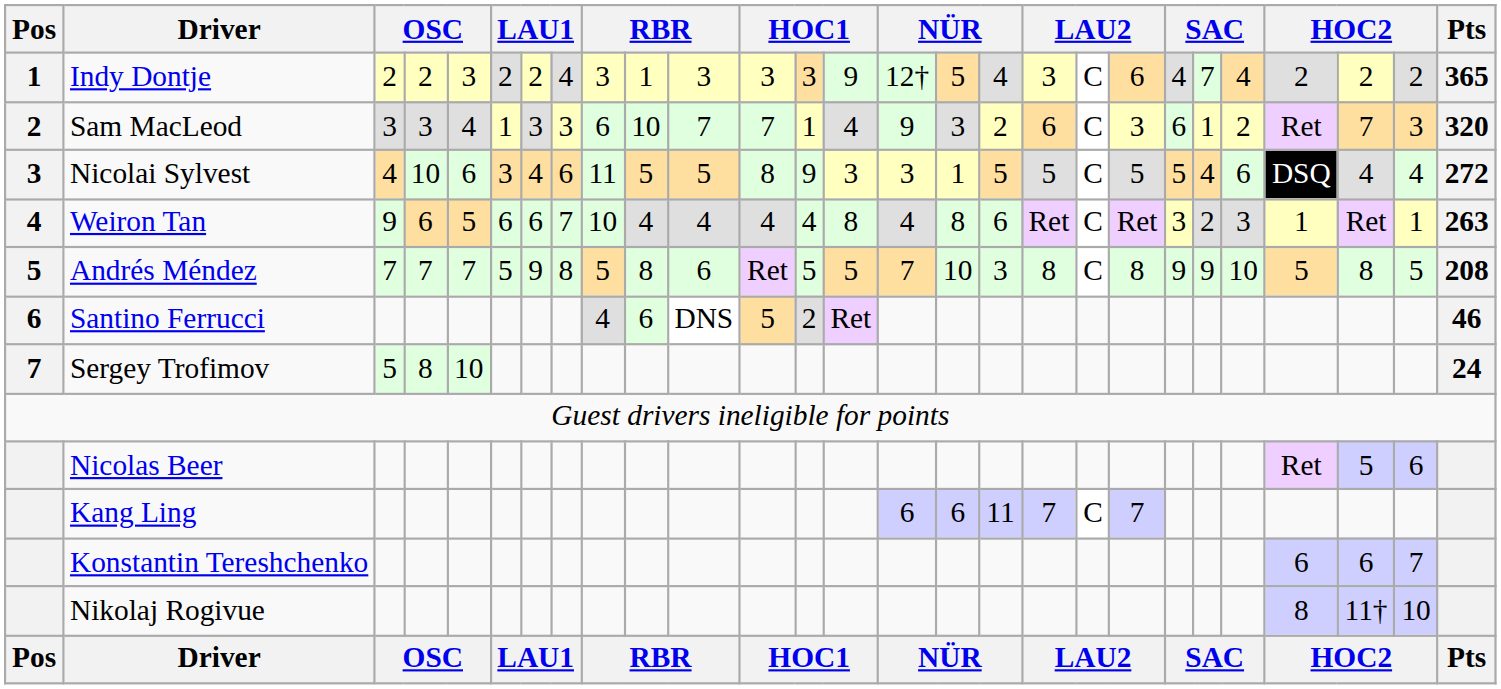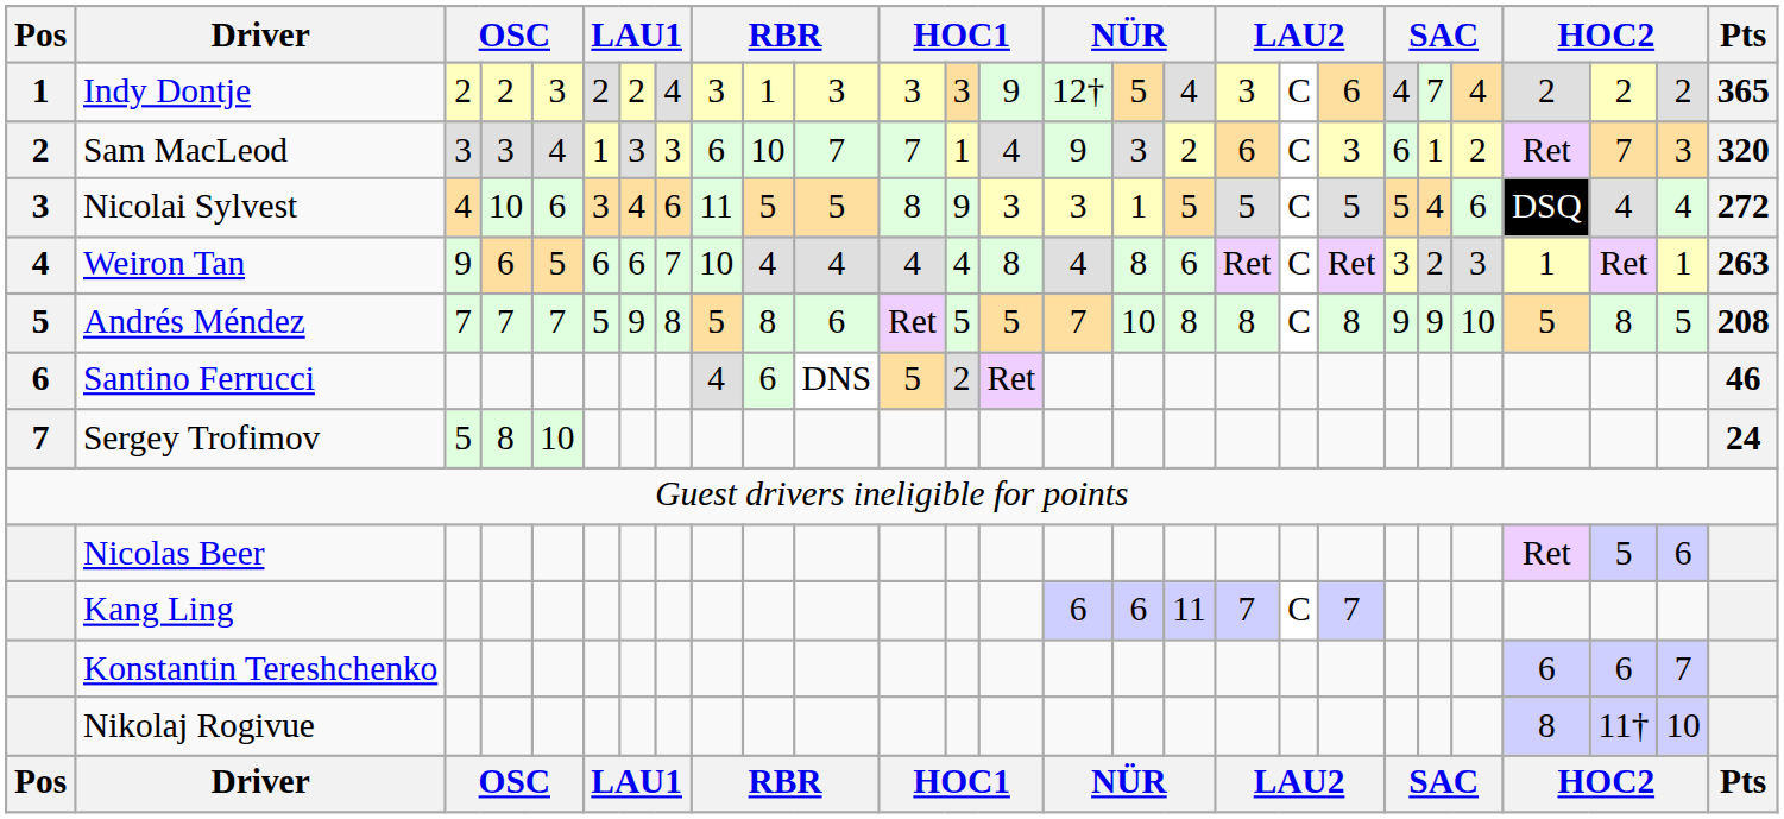 <table align=left| class="wikitable" style="font-size: 85%; text-align: center">
 <tr valign="top">
 <th valign=middle>Pos</th>
 <th valign=middle>Driver</th>
 <th colspan=3><a href='#'>OSC</a></th>
 <th colspan=3><a href='#'>LAU1</a></th>
 <th colspan=3><a href='#'>RBR</a></th>
 <th colspan=3><a href='#'>HOC1</a></th>
 <th colspan=3><a href='#'>NÜR</a></th>
 <th colspan=3><a href='#'>LAU2</a></th>
 <th colspan=3><a href='#'>SAC</a></th>
 <th colspan=3><a href='#'>HOC2</a></th>
 <th valign="middle">Pts</th>
 </tr>
 <tr>
 <th>1</th>
 <td align=left> <a href='#'>Indy Dontje</a></td>
 <td style="background:#FFFFBF;">2</td>
 <td style="background:#FFFFBF;">2</td>
 <td style="background:#FFFFBF;">3</td>
 <td style="background:#DFDFDF;">2</td>
 <td style="background:#FFFFBF;">2</td>
 <td style="background:#DFDFDF;">4</td>
 <td style="background:#FFFFBF;">3</td>
 <td style="background:#FFFFBF;">1</td>
 <td style="background:#FFFFBF;">3</td>
 <td style="background:#FFFFBF;">3</td>
 <td style="background:#FFDF9F;">3</td>
 <td style="background:#DFFFDF;">9</td>
 <td style="background:#DFFFDF;">12†</td>
 <td style="background:#FFDF9F;">5</td>
 <td style="background:#DFDFDF;">4</td>
 <td style="background:#FFFFBF;">3</td>
 <td style="background:#FFFFFF;">C</td>
 <td style="background:#FFDF9F;">6</td>
 <td style="background:#DFDFDF;">4</td>
 <td style="background:#DFFFDF;">7</td>
 <td style="background:#FFDF9F;">4</td>
 <td style="background:#DFDFDF;">2</td>
 <td style="background:#FFFFBF;">2</td>
 <td style="background:#DFDFDF;">2</td>
 <th>365</th>
 </tr>
 <tr>
 <th>2</th>
 <td align=left> Sam MacLeod</td>
 <td style="background:#DFDFDF;">3</td>
 <td style="background:#DFDFDF;">3</td>
 <td style="background:#DFDFDF;">4</td>
 <td style="background:#FFFFBF;">1</td>
 <td style="background:#DFDFDF;">3</td>
 <td style="background:#FFFFBF;">3</td>
 <td style="background:#DFFFDF;">6</td>
 <td style="background:#DFFFDF;">10</td>
 <td style="background:#DFFFDF;">7</td>
 <td style="background:#DFFFDF;">7</td>
 <td style="background:#FFFFBF;">1</td>
 <td style="background:#DFDFDF;">4</td>
 <td style="background:#DFFFDF;">9</td>
 <td style="background:#DFDFDF;">3</td>
 <td style="background:#FFFFBF;">2</td>
 <td style="background:#FFDF9F;">6</td>
 <td style="background:#FFFFFF;">C</td>
 <td style="background:#FFFFBF;">3</td>
 <td style="background:#DFFFDF;">6</td>
 <td style="background:#FFFFBF;">1</td>
 <td style="background:#FFFFBF;">2</td>
 <td style="background:#EFCFFF;">Ret</td>
 <td style="background:#FFDF9F;">7</td>
 <td style="background:#FFDF9F;">3</td>
 <th>320</th>
 </tr>
 <tr>
 <th>3</th>
 <td align=left> Nicolai Sylvest</td>
 <td style="background:#FFDF9F;">4</td>
 <td style="background:#DFFFDF;">10</td>
 <td style="background:#DFFFDF;">6</td>
 <td style="background:#FFDF9F;">3</td>
 <td style="background:#FFDF9F;">4</td>
 <td style="background:#FFDF9F;">6</td>
 <td style="background:#DFFFDF;">11</td>
 <td style="background:#FFDF9F;">5</td>
 <td style="background:#FFDF9F;">5</td>
 <td style="background:#DFFFDF;">8</td>
 <td style="background:#DFFFDF;">9</td>
 <td style="background:#FFFFBF;">3</td>
 <td style="background:#FFFFBF;">3</td>
 <td style="background:#FFFFBF;">1</td>
 <td style="background:#FFDF9F;">5</td>
 <td style="background:#DFDFDF;">5</td>
 <td style="background:#FFFFFF;">C</td>
 <td style="background:#DFDFDF;">5</td>
 <td style="background:#FFDF9F;">5</td>
 <td style="background:#FFDF9F;">4</td>
 <td style="background:#DFFFDF;">6</td>
 <td style="background:#000000; color:#ffffff">DSQ</td>
 <td style="background:#DFDFDF;">4</td>
 <td style="background:#DFFFDF;">4</td>
 <th>272</th>
 </tr>
 <tr>
 <th>4</th>
 <td align=left> <a href='#'>Weiron Tan</a></td>
 <td style="background:#DFFFDF;">9</td>
 <td style="background:#FFDF9F;">6</td>
 <td style="background:#FFDF9F;">5</td>
 <td style="background:#DFFFDF;">6</td>
 <td style="background:#DFFFDF;">6</td>
 <td style="background:#DFFFDF;">7</td>
 <td style="background:#DFFFDF;">10</td>
 <td style="background:#DFDFDF;">4</td>
 <td style="background:#DFDFDF;">4</td>
 <td style="background:#DFDFDF;">4</td>
 <td style="background:#DFFFDF;">4</td>
 <td style="background:#DFFFDF;">8</td>
 <td style="background:#DFDFDF;">4</td>
 <td style="background:#DFFFDF;">8</td>
 <td style="background:#DFFFDF;">6</td>
 <td style="background:#EFCFFF;">Ret</td>
 <td style="background:#FFFFFF;">C</td>
 <td style="background:#EFCFFF;">Ret</td>
 <td style="background:#FFFFBF;">3</td>
 <td style="background:#DFDFDF;">2</td>
 <td style="background:#DFDFDF;">3</td>
 <td style="background:#FFFFBF;">1</td>
 <td style="background:#EFCFFF;">Ret</td>
 <td style="background:#FFFFBF;">1</td>
 <th>263</th>
 </tr>
 <tr>
 <th>5</th>
 <td align=left> <a href='#'>Andrés Méndez</a></td>
 <td style="background:#DFFFDF;">7</td>
 <td style="background:#DFFFDF;">7</td>
 <td style="background:#DFFFDF;">7</td>
 <td style="background:#DFFFDF;">5</td>
 <td style="background:#DFFFDF;">9</td>
 <td style="background:#DFFFDF;">8</td>
 <td style="background:#FFDF9F;">5</td>
 <td style="background:#DFFFDF;">8</td>
 <td style="background:#DFFFDF;">6</td>
 <td style="background:#EFCFFF;">Ret</td>
 <td style="background:#DFFFDF;">5</td>
 <td style="background:#FFDF9F;">5</td>
 <td style="background:#FFDF9F;">7</td>
 <td style="background:#DFFFDF;">10</td>
-<td style="background:#DFFFDF;">3</td>
+<td style="background:#DFFFDF;">8</td>
 <td style="background:#DFFFDF;">8</td>
 <td style="background:#FFFFFF;">C</td>
 <td style="background:#DFFFDF;">8</td>
 <td style="background:#DFFFDF;">9</td>
 <td style="background:#DFFFDF;">9</td>
 <td style="background:#DFFFDF;">10</td>
 <td style="background:#FFDF9F;">5</td>
 <td style="background:#DFFFDF;">8</td>
 <td style="background:#DFFFDF;">5</td>
 <th>208</th>
 </tr>
 <tr>
 <th>6</th>
 <td align=left> <a href='#'>Santino Ferrucci</a></td>
 <td></td>
 <td></td>
 <td></td>
 <td></td>
 <td></td>
 <td></td>
 <td style="background:#DFDFDF;">4</td>
 <td style="background:#DFFFDF;">6</td>
 <td style="background:#FFFFFF;">DNS</td>
 <td style="background:#FFDF9F;">5</td>
 <td style="background:#DFDFDF;">2</td>
 <td style="background:#EFCFFF;">Ret</td>
 <td></td>
 <td></td>
 <td></td>
 <td></td>
 <td></td>
 <td></td>
 <td></td>
 <td></td>
 <td></td>
 <td></td>
 <td></td>
 <td></td>
 <th>46</th>
 </tr>
 <tr>
 <th>7</th>
 <td align=left> Sergey Trofimov</td>
 <td style="background:#DFFFDF;">5</td>
 <td style="background:#DFFFDF;">8</td>
 <td style="background:#DFFFDF;">10</td>
 <td></td>
 <td></td>
 <td></td>
 <td></td>
 <td></td>
 <td></td>
 <td></td>
 <td></td>
 <td></td>
 <td></td>
 <td></td>
 <td></td>
 <td></td>
 <td></td>
 <td></td>
 <td></td>
 <td></td>
 <td></td>
 <td></td>
 <td></td>
 <td></td>
 <th>24</th>
 </tr>
 <tr>
 <td colspan=27 align=center><em>Guest drivers ineligible for points</em></td>
 </tr>
 <tr>
 <th></th>
 <td align=left> <a href='#'>Nicolas Beer</a></td>
 <td></td>
 <td></td>
 <td></td>
 <td></td>
 <td></td>
 <td></td>
 <td></td>
 <td></td>
 <td></td>
 <td></td>
 <td></td>
 <td></td>
 <td></td>
 <td></td>
 <td></td>
 <td></td>
 <td></td>
 <td></td>
 <td></td>
 <td></td>
 <td></td>
 <td style="background:#EFCFFF;">Ret</td>
 <td style="background:#CFCFFF;">5</td>
 <td style="background:#CFCFFF;">6</td>
 <th></th>
 </tr>
 <tr>
 <th></th>
 <td align=left> <a href='#'>Kang Ling</a></td>
 <td></td>
 <td></td>
 <td></td>
 <td></td>
 <td></td>
 <td></td>
 <td></td>
 <td></td>
 <td></td>
 <td></td>
 <td></td>
 <td></td>
 <td style="background:#CFCFFF;">6</td>
 <td style="background:#CFCFFF;">6</td>
 <td style="background:#CFCFFF;">11</td>
 <td style="background:#CFCFFF;">7</td>
 <td style="background:#FFFFFF;">C</td>
 <td style="background:#CFCFFF;">7</td>
 <td></td>
 <td></td>
 <td></td>
 <td></td>
 <td></td>
 <td></td>
 <th></th>
 </tr>
 <tr>
 <th></th>
 <td align=left> <a href='#'>Konstantin Tereshchenko</a></td>
 <td></td>
 <td></td>
 <td></td>
 <td></td>
 <td></td>
 <td></td>
 <td></td>
 <td></td>
 <td></td>
 <td></td>
 <td></td>
 <td></td>
 <td></td>
 <td></td>
 <td></td>
 <td></td>
 <td></td>
 <td></td>
 <td></td>
 <td></td>
 <td></td>
 <td style="background:#CFCFFF;">6</td>
 <td style="background:#CFCFFF;">6</td>
 <td style="background:#CFCFFF;">7</td>
 <th></th>
 </tr>
 <tr>
 <th></th>
 <td align=left> Nikolaj Rogivue</td>
 <td></td>
 <td></td>
 <td></td>
 <td></td>
 <td></td>
 <td></td>
 <td></td>
 <td></td>
 <td></td>
 <td></td>
 <td></td>
 <td></td>
 <td></td>
 <td></td>
 <td></td>
 <td></td>
 <td></td>
 <td></td>
 <td></td>
 <td></td>
 <td></td>
 <td style="background:#CFCFFF;">8</td>
 <td style="background:#CFCFFF;">11†</td>
 <td style="background:#CFCFFF;">10</td>
 <th></th>
 </tr>
 <tr valign="top">
 <th valign=middle>Pos</th>
 <th valign=middle>Driver</th>
 <th colspan=3><a href='#'>OSC</a></th>
 <th colspan=3><a href='#'>LAU1</a></th>
 <th colspan=3><a href='#'>RBR</a></th>
 <th colspan=3><a href='#'>HOC1</a></th>
 <th colspan=3><a href='#'>NÜR</a></th>
 <th colspan=3><a href='#'>LAU2</a></th>
 <th colspan=3><a href='#'>SAC</a></th>
 <th colspan=3><a href='#'>HOC2</a></th>
 <th valign="middle">Pts</th>
 </tr>
 </table>
